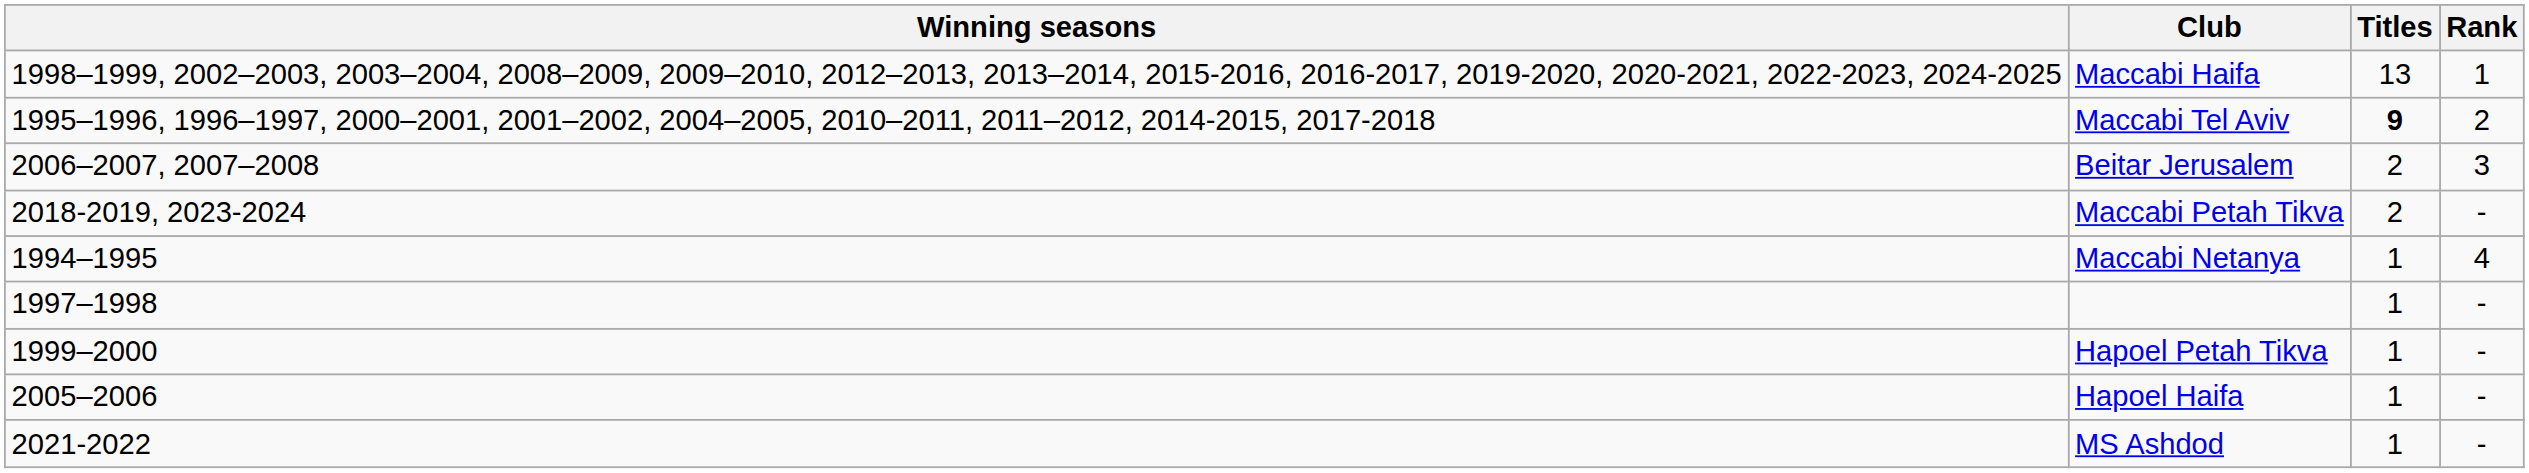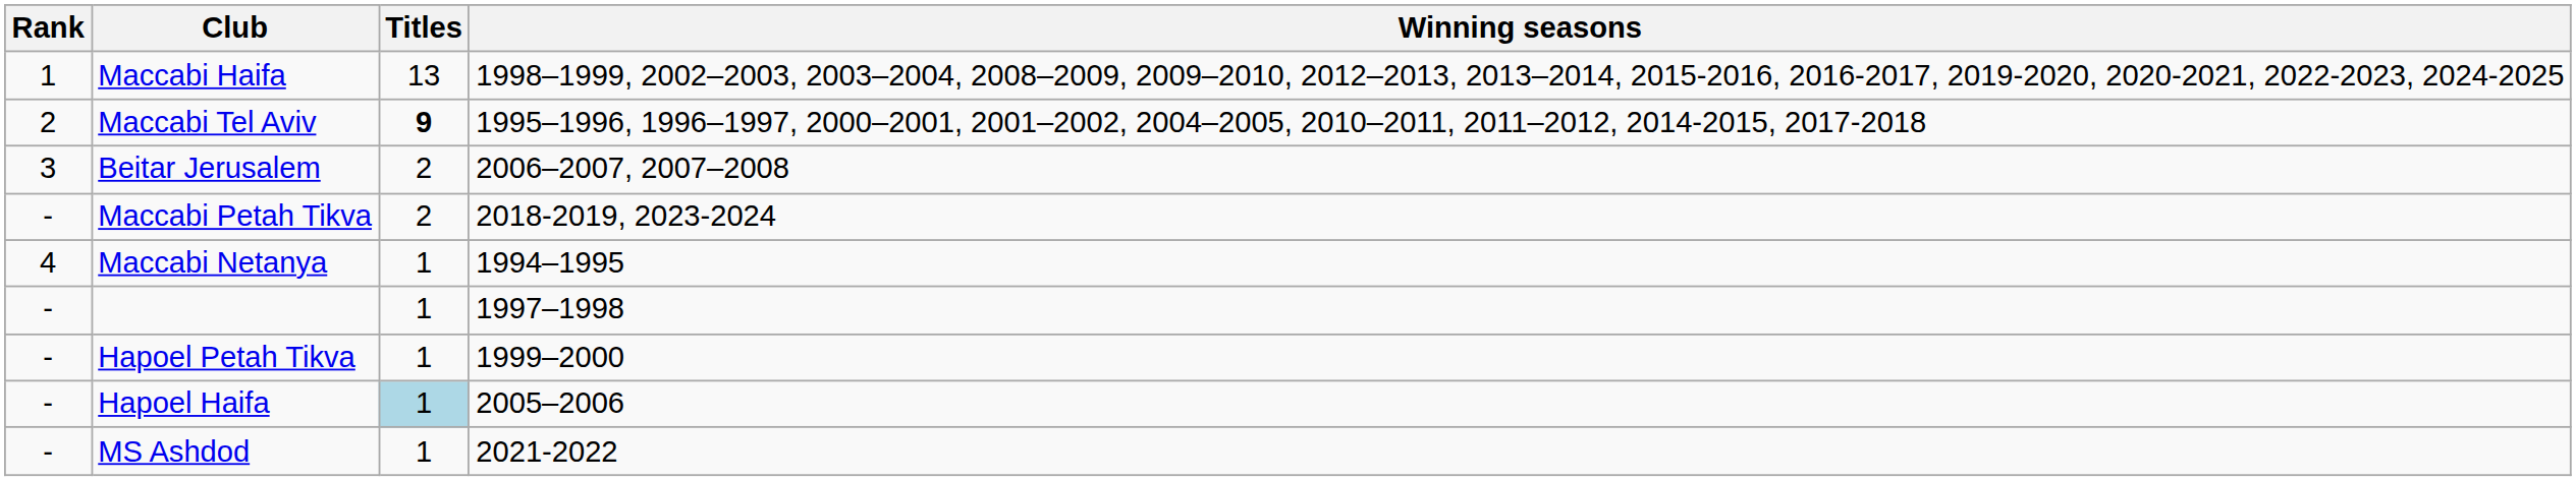 <table class="wikitable" style="text-align:left;">
 <tr>
-<th>Winning seasons</th>
+<th>Rank</th>
 <th>Club</th>
 <th>Titles</th>
-<th>Rank</th>
+<th>Winning seasons</th>
 </tr>
 <tr>
-<td>1998–1999, 2002–2003, 2003–2004, 2008–2009, 2009–2010, 2012–2013, 2013–2014, 2015-2016, 2016-2017, 2019-2020, 2020-2021, 2022-2023, 2024-2025</td>
+<td align="center">1</td>
 <td align=left><a href='#'>Maccabi Haifa</a></td>
 <td align="center">13</td>
-<td align="center">1</td>
+<td>1998–1999, 2002–2003, 2003–2004, 2008–2009, 2009–2010, 2012–2013, 2013–2014, 2015-2016, 2016-2017, 2019-2020, 2020-2021, 2022-2023, 2024-2025</td>
 </tr>
 <tr>
-<td>1995–1996, 1996–1997, 2000–2001, 2001–2002, 2004–2005, 2010–2011, 2011–2012, 2014-2015, 2017-2018</td>
+<td align="center">2</td>
 <td align=left><a href='#'>Maccabi Tel Aviv</a></td>
 <td align="center"><strong>9</strong></td>
-<td align="center">2</td>
+<td>1995–1996, 1996–1997, 2000–2001, 2001–2002, 2004–2005, 2010–2011, 2011–2012, 2014-2015, 2017-2018</td>
 </tr>
 <tr>
-<td>2006–2007, 2007–2008</td>
+<td align="center">3</td>
 <td><a href='#'>Beitar Jerusalem</a></td>
 <td align="center">2</td>
-<td align="center">3</td>
+<td>2006–2007, 2007–2008</td>
 </tr>
 <tr>
-<td>2018-2019, 2023-2024</td>
+<td align="center">-</td>
 <td><a href='#'>Maccabi Petah Tikva</a></td>
 <td align="center">2</td>
-<td align="center">-</td>
+<td>2018-2019, 2023-2024</td>
 </tr>
 <tr>
-<td>1994–1995</td>
+<td align="center">4</td>
 <td><a href='#'>Maccabi Netanya</a></td>
 <td align="center">1</td>
-<td align="center">4</td>
+<td>1994–1995</td>
 </tr>
 <tr>
-<td>1997–1998</td>
+<td align="center">-</td>
 <td></td>
 <td align="center">1</td>
-<td align="center">-</td>
+<td>1997–1998</td>
 </tr>
 <tr>
-<td>1999–2000</td>
+<td align="center">-</td>
 <td><a href='#'>Hapoel Petah Tikva</a></td>
 <td align="center">1</td>
-<td align="center">-</td>
+<td>1999–2000</td>
 </tr>
 <tr>
+<td align="center">-</td>
+<td><a href='#'>Hapoel Haifa</a></td>
+<td align="center" style="background: lightblue;">1</td>
 <td>2005–2006</td>
-<td><a href='#'>Hapoel Haifa</a></td>
-<td align="center">1</td>
-<td align="center">-</td>
 </tr>
 <tr>
-<td>2021-2022</td>
+<td align="center">-</td>
 <td><a href='#'>MS Ashdod</a></td>
 <td align="center">1</td>
-<td align="center">-</td>
+<td>2021-2022</td>
 </tr>
 </table>
